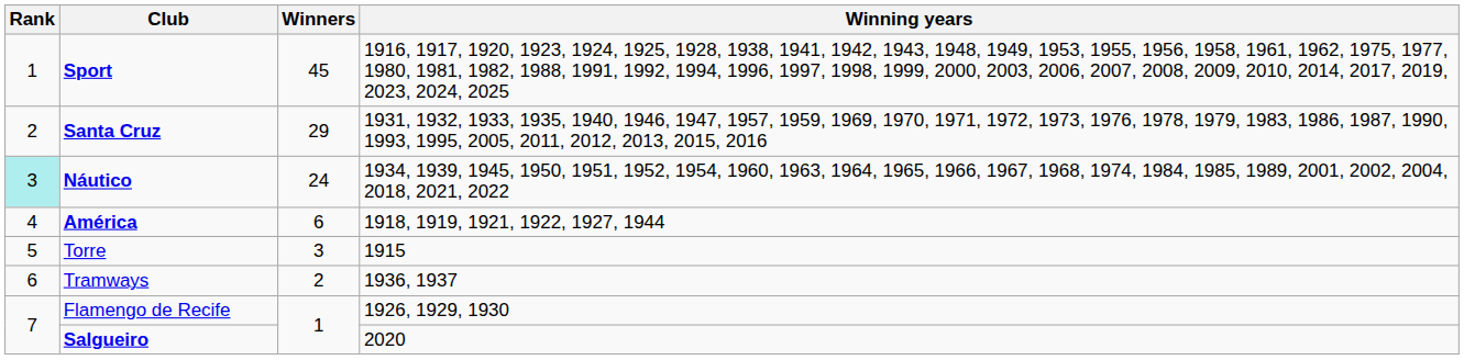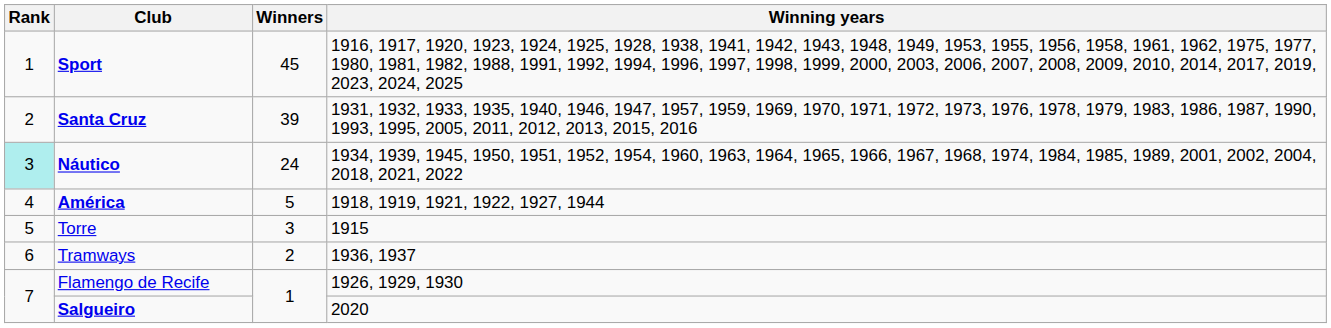 <table class="wikitable sortable">
 <tr>
 <th>Rank</th>
 <th style="width:180px">Club</th>
 <th>Winners</th>
 <th>Winning years</th>
 </tr>
 <tr>
 <td align=center>1</td>
 <td><strong><a href='#'>Sport</a></strong></td>
 <td align=center>45</td>
 <td>1916, 1917, 1920, 1923, 1924, 1925, 1928, 1938, 1941, 1942, 1943, 1948, 1949, 1953, 1955, 1956, 1958, 1961, 1962, 1975, 1977, 1980, 1981, 1982, 1988, 1991, 1992, 1994, 1996, 1997, 1998, 1999, 2000, 2003, 2006, 2007, 2008, 2009, 2010, 2014, 2017, 2019, 2023, 2024, 2025</td>
 </tr>
 <tr>
 <td align=center>2</td>
 <td><strong><a href='#'>Santa Cruz</a></strong></td>
-<td align=center>29</td>
+<td align=center>39</td>
 <td>1931, 1932, 1933, 1935, 1940, 1946, 1947, 1957, 1959, 1969, 1970, 1971, 1972, 1973, 1976, 1978, 1979, 1983, 1986, 1987, 1990, 1993, 1995, 2005, 2011, 2012, 2013, 2015, 2016</td>
 </tr>
 <tr>
 <td align=center style="background: paleturquoise;">3</td>
 <td><strong><a href='#'>Náutico</a></strong></td>
 <td align=center>24</td>
 <td>1934, 1939, 1945, 1950, 1951, 1952, 1954, 1960, 1963, 1964, 1965, 1966, 1967, 1968, 1974, 1984, 1985, 1989, 2001, 2002, 2004, 2018, 2021, 2022</td>
 </tr>
 <tr>
 <td align=center>4</td>
 <td><strong><a href='#'>América</a></strong></td>
-<td align=center>6</td>
+<td align=center>5</td>
 <td>1918, 1919, 1921, 1922, 1927, 1944</td>
 </tr>
 <tr>
 <td align=center>5</td>
 <td><a href='#'>Torre</a></td>
 <td align=center>3</td>
 <td>1915</td>
 </tr>
 <tr>
 <td align=center>6</td>
 <td><a href='#'>Tramways</a></td>
 <td align=center>2</td>
 <td>1936, 1937</td>
 </tr>
 <tr>
 <td rowspan=2 align=center>7</td>
 <td><a href='#'>Flamengo de Recife</a></td>
 <td rowspan=2 align=center>1</td>
 <td>1926, 1929, 1930</td>
 </tr>
 <tr>
 <td><strong><a href='#'>Salgueiro</a></strong></td>
 <td>2020</td>
 </tr>
 </table>
